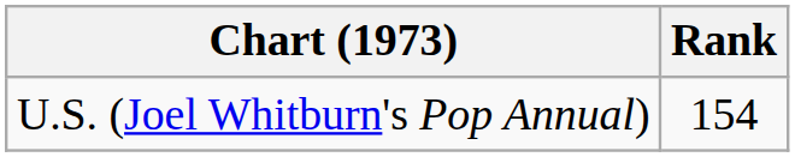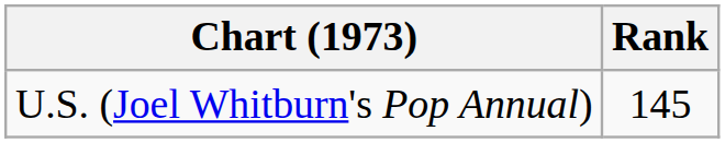 <table class="wikitable">
 <tr>
 <th>Chart (1973)</th>
 <th style="text-align:center;">Rank</th>
 </tr>
 <tr>
 <td>U.S. (<a href='#'>Joel Whitburn</a>'s <em>Pop Annual</em>)</td>
-<td style="text-align:center;">154</td>
+<td style="text-align:center;">145</td>
 </tr>
 </table>
